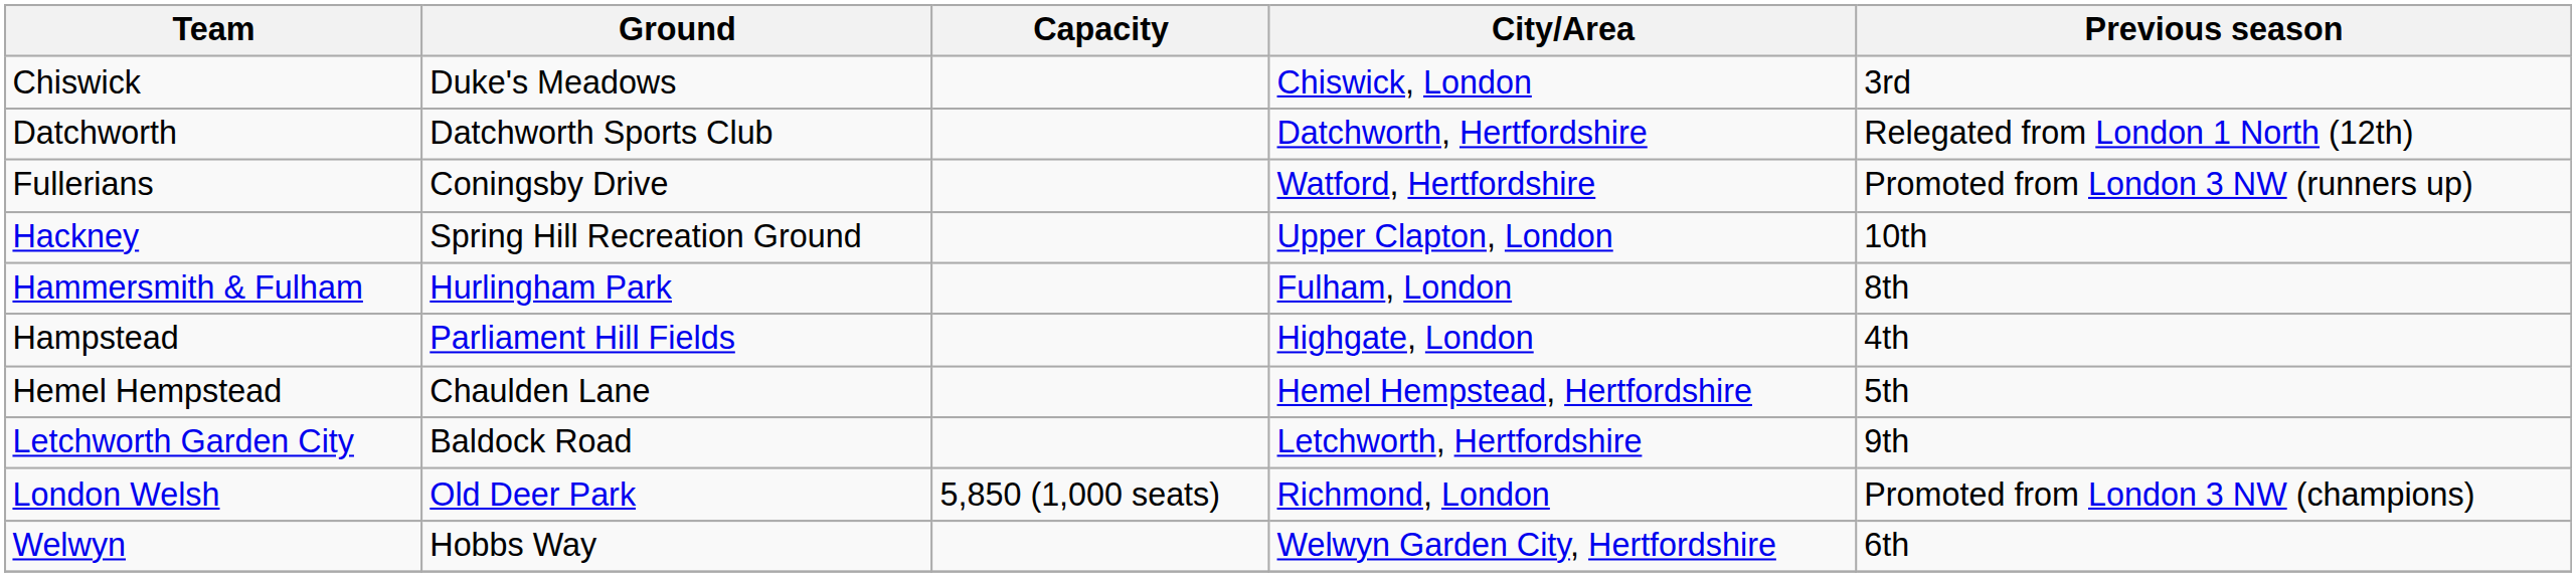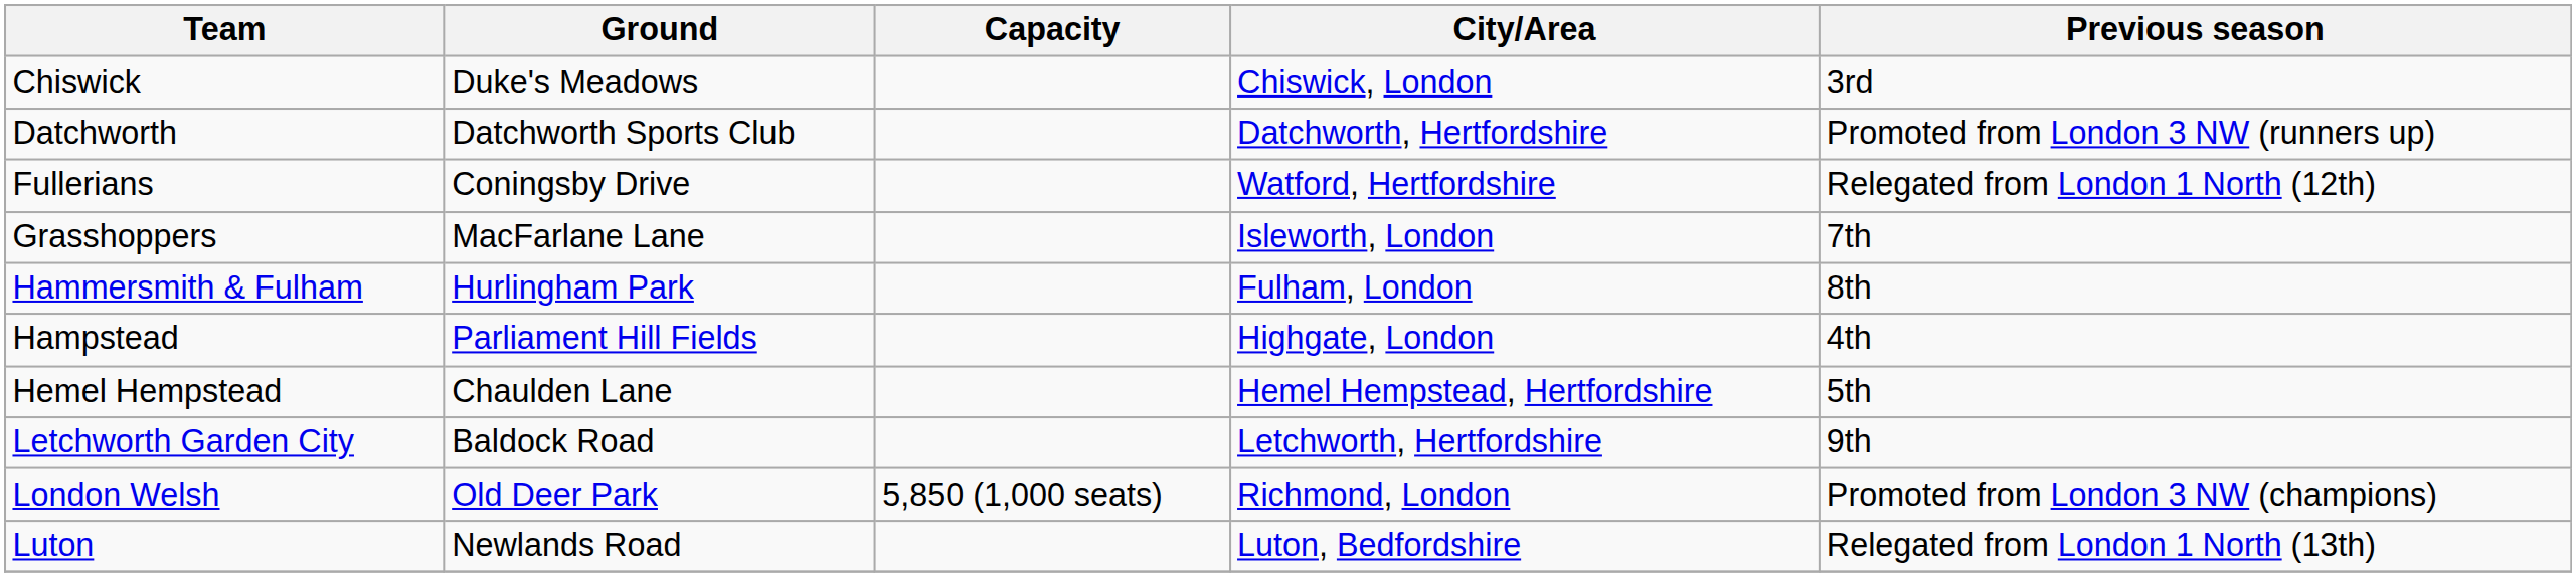 <table class="wikitable sortable" width=100%>
 <tr>
 <th>Team</th>
 <th>Ground</th>
 <th>Capacity</th>
 <th>City/Area</th>
 <th>Previous season</th>
 </tr>
 <tr>
 <td>Chiswick</td>
 <td>Duke's Meadows</td>
 <td></td>
 <td><a href='#'>Chiswick</a>, <a href='#'>London</a></td>
 <td>3rd</td>
 </tr>
 <tr>
 <td>Datchworth</td>
 <td>Datchworth Sports Club</td>
 <td></td>
 <td><a href='#'>Datchworth</a>, <a href='#'>Hertfordshire</a></td>
-<td>Relegated from <a href='#'>London 1 North</a> (12th)</td>
+<td>Promoted from <a href='#'>London 3 NW</a> (runners up)</td>
 </tr>
 <tr>
 <td>Fullerians</td>
 <td>Coningsby Drive</td>
 <td></td>
 <td><a href='#'>Watford</a>, <a href='#'>Hertfordshire</a></td>
-<td>Promoted from <a href='#'>London 3 NW</a> (runners up)</td>
+<td>Relegated from <a href='#'>London 1 North</a> (12th)</td>
 </tr>
 <tr>
-<td><a href='#'>Hackney</a></td>
-<td>Spring Hill Recreation Ground</td>
+<td>Grasshoppers</td>
+<td>MacFarlane Lane</td>
 <td></td>
-<td><a href='#'>Upper Clapton</a>, <a href='#'>London</a></td>
-<td>10th</td>
+<td><a href='#'>Isleworth</a>, <a href='#'>London</a></td>
+<td>7th</td>
 </tr>
 <tr>
 <td><a href='#'>Hammersmith & Fulham</a></td>
 <td><a href='#'>Hurlingham Park</a></td>
 <td></td>
 <td><a href='#'>Fulham</a>, <a href='#'>London</a></td>
 <td>8th</td>
 </tr>
 <tr>
 <td>Hampstead</td>
 <td><a href='#'>Parliament Hill Fields</a></td>
 <td></td>
 <td><a href='#'>Highgate</a>, <a href='#'>London</a></td>
 <td>4th</td>
 </tr>
 <tr>
 <td>Hemel Hempstead</td>
 <td>Chaulden Lane</td>
 <td></td>
 <td><a href='#'>Hemel Hempstead</a>, <a href='#'>Hertfordshire</a></td>
 <td>5th</td>
 </tr>
 <tr>
 <td><a href='#'>Letchworth Garden City</a></td>
 <td>Baldock Road</td>
 <td></td>
 <td><a href='#'>Letchworth</a>, <a href='#'>Hertfordshire</a></td>
 <td>9th</td>
 </tr>
 <tr>
 <td><a href='#'>London Welsh</a></td>
 <td><a href='#'>Old Deer Park</a></td>
 <td>5,850 (1,000 seats)</td>
 <td><a href='#'>Richmond</a>, <a href='#'>London</a></td>
 <td>Promoted from <a href='#'>London 3 NW</a> (champions)</td>
 </tr>
 <tr>
-<td><a href='#'>Welwyn</a></td>
-<td>Hobbs Way</td>
+<td><a href='#'>Luton</a></td>
+<td>Newlands Road</td>
 <td></td>
-<td><a href='#'>Welwyn Garden City</a>, <a href='#'>Hertfordshire</a></td>
-<td>6th</td>
+<td><a href='#'>Luton</a>, <a href='#'>Bedfordshire</a></td>
+<td>Relegated from <a href='#'>London 1 North</a> (13th)</td>
 </tr>
 <tr>
 </tr>
 </table>
